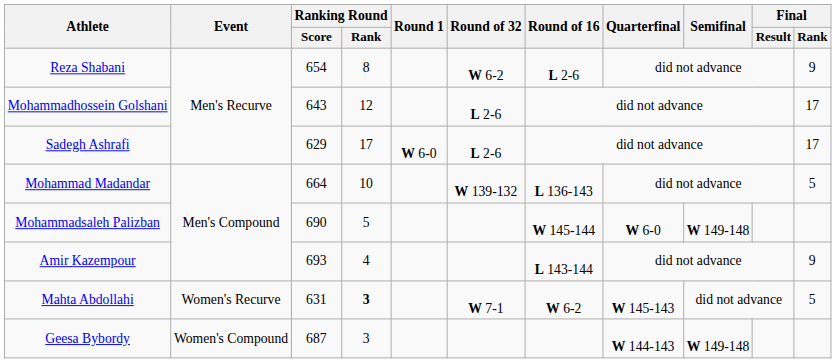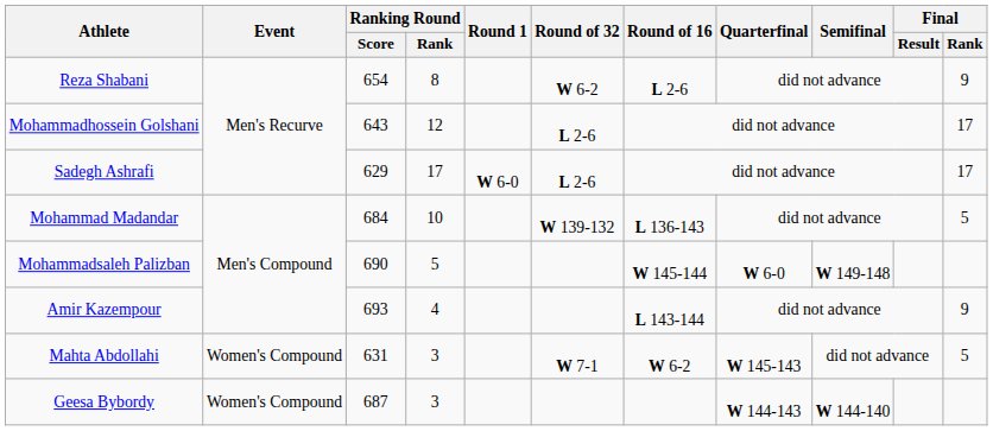 <table class=wikitable style=font-size:90%;text-align:center>
 <tr>
 <th rowspan=2>Athlete</th>
 <th rowspan=2>Event</th>
 <th colspan=2>Ranking Round</th>
 <th rowspan=2>Round 1</th>
 <th rowspan=2>Round of 32</th>
 <th rowspan=2>Round of 16</th>
 <th rowspan=2>Quarterfinal</th>
 <th rowspan=2>Semifinal</th>
 <th colspan=2>Final</th>
 </tr>
 <tr style=font-size:95%>
 <th>Score</th>
 <th>Rank</th>
 <th>Result</th>
 <th>Rank</th>
 </tr>
 <tr>
 <td><a href='#'>Reza Shabani</a></td>
 <td rowspan=3>Men's Recurve</td>
 <td>654</td>
 <td>8</td>
 <td></td>
 <td><br><strong>W</strong> 6-2</td>
 <td><br><strong>L</strong> 2-6</td>
 <td colspan=3>did not advance</td>
 <td>9</td>
 </tr>
 <tr>
 <td><a href='#'>Mohammadhossein Golshani</a></td>
 <td>643</td>
 <td>12</td>
 <td></td>
 <td><br><strong>L</strong> 2-6</td>
 <td colspan=4>did not advance</td>
 <td>17</td>
 </tr>
 <tr>
 <td><a href='#'>Sadegh Ashrafi</a></td>
 <td>629</td>
 <td>17</td>
 <td><br><strong>W</strong> 6-0</td>
 <td><br><strong>L</strong> 2-6</td>
 <td colspan=4>did not advance</td>
 <td>17</td>
 </tr>
 <tr>
 <td><a href='#'>Mohammad Madandar</a></td>
 <td rowspan=3>Men's Compound</td>
-<td>664</td>
+<td>684</td>
 <td>10</td>
 <td></td>
 <td><br><strong>W</strong> 139-132</td>
 <td><br><strong>L</strong> 136-143</td>
 <td colspan=3>did not advance</td>
 <td>5</td>
 </tr>
 <tr>
 <td><a href='#'>Mohammadsaleh Palizban</a></td>
 <td>690</td>
 <td>5</td>
 <td></td>
 <td></td>
 <td><br><strong>W</strong> 145-144</td>
 <td><br><strong>W</strong> 6-0</td>
 <td><br><strong>W</strong> 149-148</td>
 <td><br></td>
 <td></td>
 </tr>
 <tr>
 <td><a href='#'>Amir Kazempour</a></td>
 <td>693</td>
 <td>4</td>
 <td></td>
 <td></td>
 <td><br><strong>L</strong> 143-144</td>
 <td colspan=3>did not advance</td>
 <td>9</td>
 </tr>
 <tr>
 <td><a href='#'>Mahta Abdollahi</a></td>
-<td>Women's Recurve</td>
+<td>Women's Compound</td>
 <td>631</td>
-<td><strong>3</strong></td>
+<td>3</td>
 <td></td>
 <td><br><strong>W</strong> 7-1</td>
 <td><br><strong>W</strong> 6-2</td>
 <td><br><strong>W</strong> 145-143</td>
 <td colspan=2>did not advance</td>
 <td>5</td>
 </tr>
 <tr>
 <td><a href='#'>Geesa Bybordy</a></td>
 <td>Women's Compound</td>
 <td>687</td>
 <td>3</td>
 <td></td>
 <td></td>
 <td></td>
 <td><br><strong>W</strong> 144-143</td>
-<td><br><strong>W</strong> 149-148</td>
+<td><br><strong>W</strong> 144-140</td>
 <td><br></td>
 <td></td>
 </tr>
 </table>
